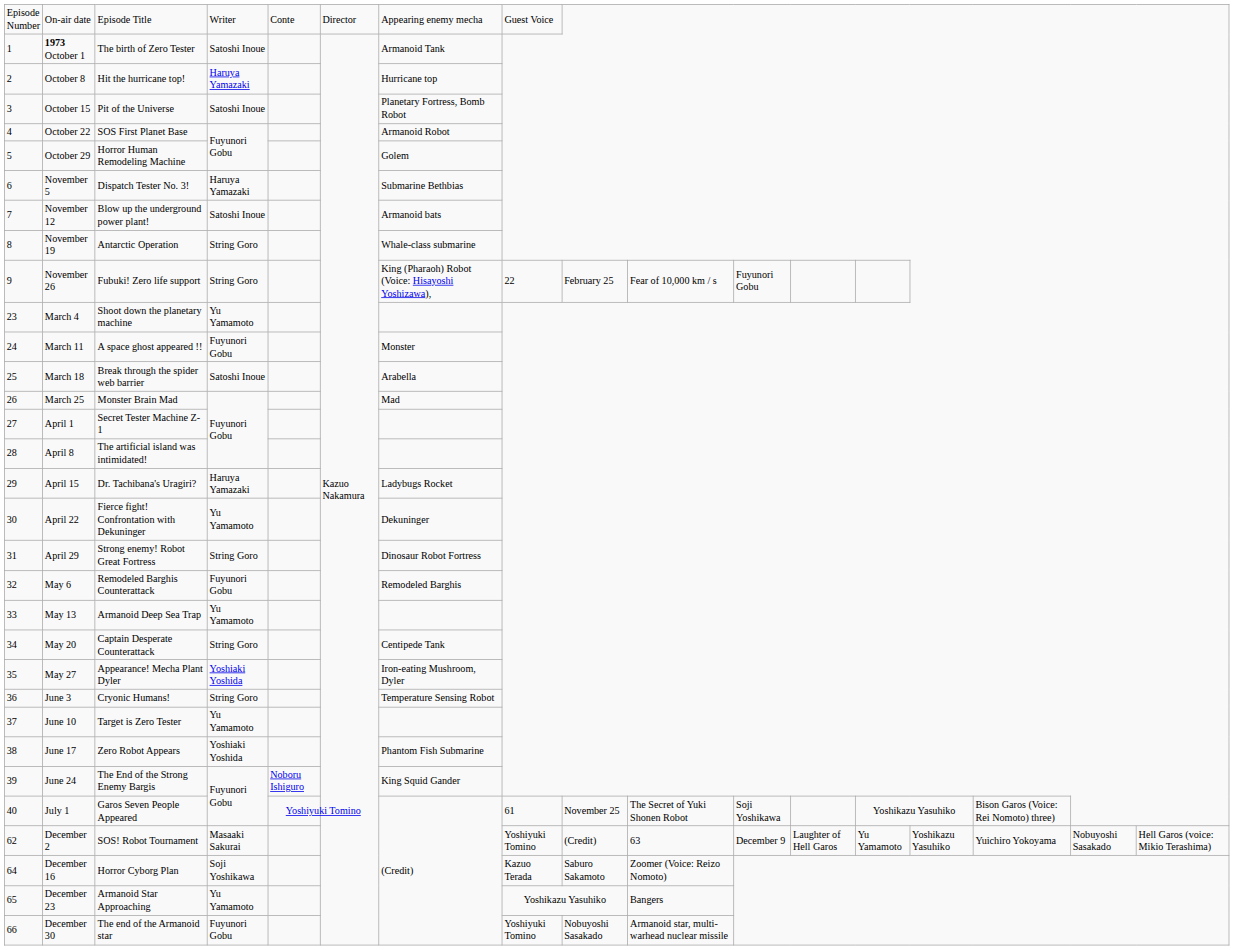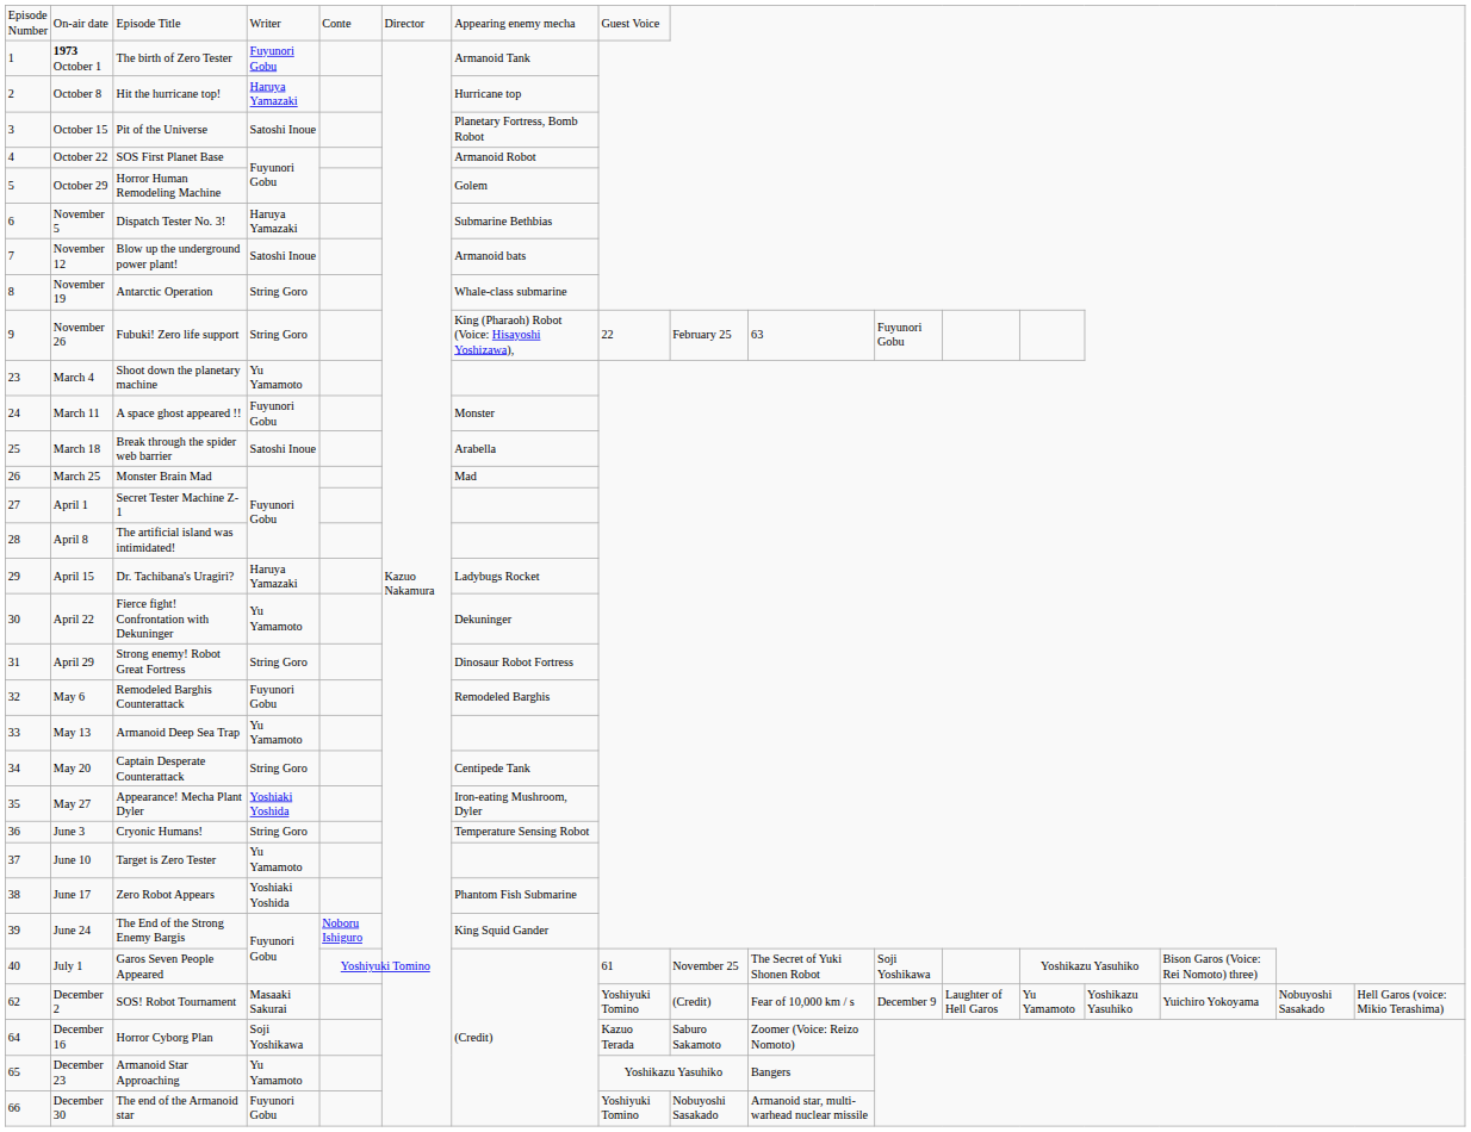 <table class = "wikitable" style = "font-size: small;">
 <tr>
 <td>Episode<br>Number</td>
 <td>On-air date</td>
 <td>Episode Title</td>
 <td>Writer</td>
 <td>Conte</td>
 <td>Director</td>
 <td>Appearing enemy mecha</td>
 <td>Guest Voice</td>
 </tr>
 <tr>
 <td>1</td>
 <td><strong>1973</strong> <br> October 1</td>
 <td>The birth of Zero Tester</td>
-<td>Satoshi Inoue</td>
+<td><a href='#'>Fuyunori Gobu</a></td>
 <td></td>
 <td rowspan="39">Kazuo Nakamura</td>
 <td>Armanoid Tank</td>
 </tr>
 <tr>
 <td>2</td>
 <td>October 8</td>
 <td>Hit the hurricane top!</td>
 <td><a href='#'>Haruya Yamazaki</a></td>
 <td></td>
 <td>Hurricane top</td>
 </tr>
 <tr>
 <td>3</td>
 <td>October 15</td>
 <td>Pit of the Universe</td>
 <td>Satoshi Inoue</td>
 <td></td>
 <td>Planetary Fortress, Bomb Robot</td>
 </tr>
 <tr>
 <td>4</td>
 <td>October 22</td>
 <td>SOS First Planet Base</td>
 <td rowspan = "2">Fuyunori Gobu</td>
 <td></td>
 <td>Armanoid Robot</td>
 </tr>
 <tr>
 <td>5</td>
 <td>October 29</td>
 <td>Horror Human Remodeling Machine</td>
 <td></td>
 <td>Golem</td>
 </tr>
 <tr>
 <td>6</td>
 <td>November 5</td>
 <td>Dispatch Tester No. 3!</td>
 <td>Haruya Yamazaki</td>
 <td></td>
 <td>Submarine Bethbias</td>
 </tr>
 <tr>
 <td>7</td>
 <td>November 12</td>
 <td>Blow up the underground power plant!</td>
 <td>Satoshi Inoue</td>
 <td></td>
 <td>Armanoid bats</td>
 </tr>
 <tr>
 <td>8</td>
 <td>November 19</td>
 <td>Antarctic Operation</td>
 <td>String Goro</td>
 <td></td>
 <td>Whale-class submarine</td>
 </tr>
 <tr>
 <td>9</td>
 <td>November 26</td>
 <td>Fubuki! Zero life support</td>
 <td>String Goro</td>
 <td></td>
 <td>King (Pharaoh) Robot (Voice: <a href='#'>Hisayoshi Yoshizawa</a>),<br></td>
 <td>22</td>
 <td>February 25</td>
-<td>Fear of 10,000 km / s</td>
+<td>63</td>
 <td>Fuyunori Gobu</td>
 <td></td>
 <td></td>
 </tr>
 <tr>
 <td>23</td>
 <td>March 4</td>
 <td>Shoot down the planetary machine</td>
 <td>Yu Yamamoto</td>
 <td></td>
 <td></td>
 </tr>
 <tr>
 <td>24</td>
 <td>March 11</td>
 <td>A space ghost appeared !!</td>
 <td>Fuyunori Gobu</td>
 <td></td>
 <td>Monster</td>
 </tr>
 <tr>
 <td>25</td>
 <td>March 18</td>
 <td>Break through the spider web barrier</td>
 <td>Satoshi Inoue</td>
 <td></td>
 <td>Arabella</td>
 </tr>
 <tr>
 <td>26</td>
 <td>March 25</td>
 <td>Monster Brain Mad</td>
 <td rowspan = "3">Fuyunori Gobu</td>
 <td></td>
 <td>Mad</td>
 </tr>
 <tr>
 <td>27</td>
 <td>April 1</td>
 <td>Secret Tester Machine Z-1</td>
 <td></td>
 <td></td>
 </tr>
 <tr>
 <td>28</td>
 <td>April 8</td>
 <td>The artificial island was intimidated!</td>
 <td></td>
 <td></td>
 </tr>
 <tr>
 <td>29</td>
 <td>April 15</td>
 <td>Dr. Tachibana's Uragiri?</td>
 <td>Haruya Yamazaki</td>
 <td></td>
 <td>Ladybugs Rocket</td>
 </tr>
 <tr>
 <td>30</td>
 <td>April 22</td>
 <td>Fierce fight! Confrontation with Dekuninger</td>
 <td>Yu Yamamoto</td>
 <td></td>
 <td>Dekuninger</td>
 </tr>
 <tr>
 <td>31</td>
 <td>April 29</td>
 <td>Strong enemy! Robot Great Fortress</td>
 <td>String Goro</td>
 <td></td>
 <td>Dinosaur Robot Fortress</td>
 </tr>
 <tr>
 <td>32</td>
 <td>May 6</td>
 <td>Remodeled Barghis Counterattack</td>
 <td>Fuyunori Gobu</td>
 <td></td>
 <td>Remodeled Barghis</td>
 </tr>
 <tr>
 <td>33</td>
 <td>May 13</td>
 <td>Armanoid Deep Sea Trap</td>
 <td>Yu Yamamoto</td>
 <td></td>
 <td></td>
 </tr>
 <tr>
 <td>34</td>
 <td>May 20</td>
 <td>Captain Desperate Counterattack</td>
 <td>String Goro</td>
 <td></td>
 <td>Centipede Tank</td>
 </tr>
 <tr>
 <td>35</td>
 <td>May 27</td>
 <td>Appearance! Mecha Plant Dyler</td>
 <td><a href='#'>Yoshiaki Yoshida</a></td>
 <td></td>
 <td>Iron-eating Mushroom, Dyler</td>
 </tr>
 <tr>
 <td>36</td>
 <td>June 3</td>
 <td>Cryonic Humans!</td>
 <td>String Goro</td>
 <td></td>
 <td>Temperature Sensing Robot</td>
 </tr>
 <tr>
 <td>37</td>
 <td>June 10</td>
 <td>Target is Zero Tester</td>
 <td>Yu Yamamoto</td>
 <td></td>
 <td></td>
 </tr>
 <tr>
 <td>38</td>
 <td>June 17</td>
 <td>Zero Robot Appears</td>
 <td>Yoshiaki Yoshida</td>
 <td></td>
 <td>Phantom Fish Submarine</td>
 </tr>
 <tr>
 <td>39</td>
 <td>June 24</td>
 <td>The End of the Strong Enemy Bargis</td>
 <td rowspan = "2">Fuyunori Gobu</td>
 <td><a href='#'>Noboru Ishiguro</a></td>
 <td>King Squid Gander</td>
 </tr>
 <tr>
 <td>40</td>
 <td>July 1</td>
 <td>Garos Seven People Appeared</td>
 <td colspan = "2" style = "text-align: center"><a href='#'>Yoshiyuki Tomino</a></td>
 <td rowspan = "13">(Credit)<br></td>
 <td>61</td>
 <td>November 25</td>
 <td>The Secret of Yuki Shonen Robot</td>
 <td>Soji Yoshikawa</td>
 <td></td>
 <td colspan = "2" style = "text-align: center">Yoshikazu Yasuhiko</td>
 <td>Bison Garos (Voice: Rei Nomoto)  three)</td>
 </tr>
 <tr>
 <td>62</td>
 <td>December 2</td>
 <td>SOS! Robot Tournament</td>
 <td>Masaaki Sakurai</td>
 <td></td>
 <td>Yoshiyuki Tomino</td>
 <td>(Credit)<br></td>
-<td>63</td>
+<td>Fear of 10,000 km / s</td>
 <td>December 9</td>
 <td>Laughter of Hell Garos</td>
 <td>Yu Yamamoto</td>
 <td>Yoshikazu Yasuhiko</td>
 <td>Yuichiro Yokoyama</td>
 <td>Nobuyoshi Sasakado</td>
 <td>Hell Garos (voice: Mikio Terashima)</td>
 </tr>
 <tr>
 <td>64</td>
 <td>December 16</td>
 <td>Horror Cyborg Plan</td>
 <td>Soji Yoshikawa</td>
 <td></td>
 <td>Kazuo Terada</td>
 <td>Saburo Sakamoto</td>
 <td>Zoomer (Voice: Reizo Nomoto)</td>
 </tr>
 <tr>
 <td>65</td>
 <td>December 23</td>
 <td>Armanoid Star Approaching</td>
 <td>Yu Yamamoto</td>
 <td></td>
 <td colspan = "2" style = "text-align: center">Yoshikazu Yasuhiko</td>
 <td>Bangers</td>
 </tr>
 <tr>
 <td>66</td>
 <td>December 30</td>
 <td>The end of the Armanoid star</td>
 <td>Fuyunori Gobu</td>
 <td></td>
 <td>Yoshiyuki Tomino</td>
 <td>Nobuyoshi Sasakado</td>
 <td>Armanoid star, multi-warhead nuclear missile</td>
 </tr>
 </table>
